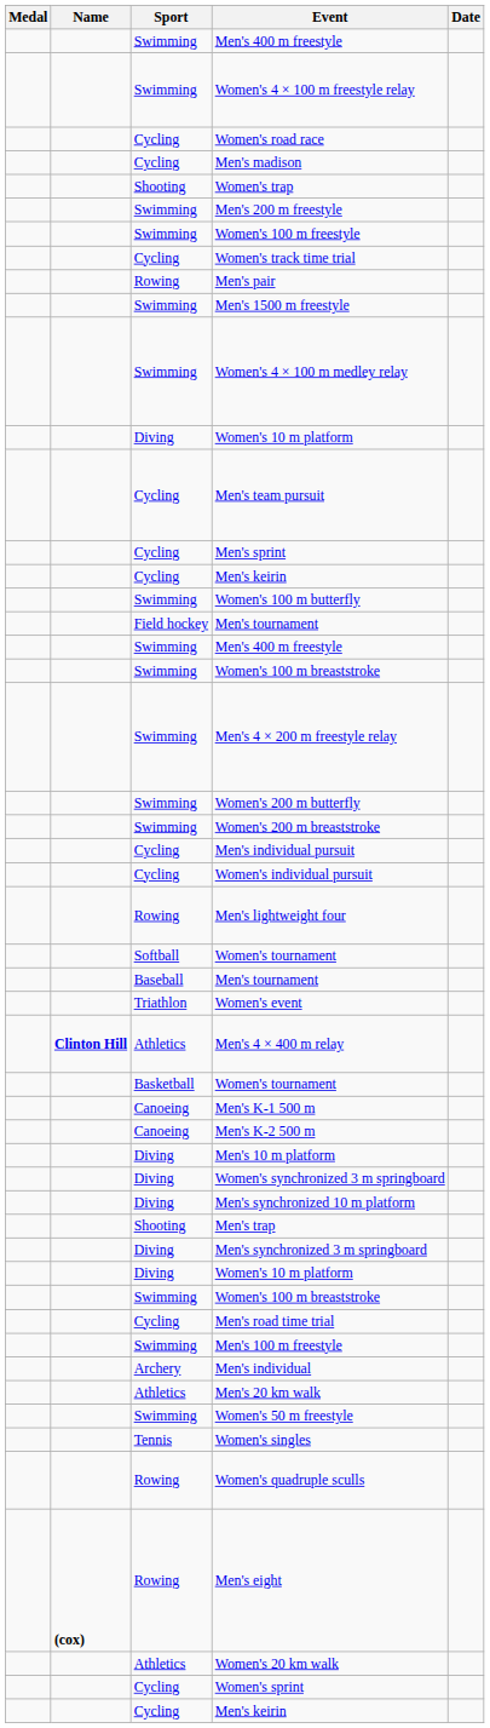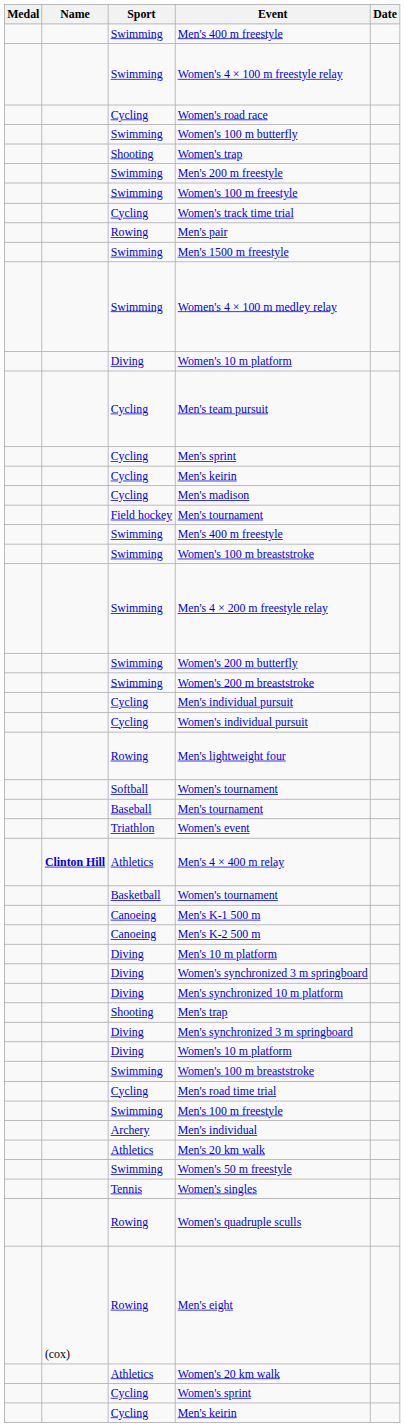 <table class="wikitable sortable" style="font-size: 95%;">
 <tr>
 <th>Medal</th>
 <th>Name</th>
 <th>Sport</th>
 <th>Event</th>
 <th>Date</th>
 </tr>
 <tr>
 <td></td>
 <td></td>
 <td><a href='#'>Swimming</a></td>
 <td><a href='#'>Men's 400 m freestyle</a></td>
 <td></td>
 </tr>
 <tr>
 <td></td>
 <td><br><br><br><br></td>
 <td><a href='#'>Swimming</a></td>
 <td><a href='#'>Women's 4 × 100 m freestyle relay</a></td>
 <td></td>
 </tr>
 <tr>
 <td></td>
 <td></td>
 <td><a href='#'>Cycling</a></td>
 <td><a href='#'>Women's road race</a></td>
 <td></td>
 </tr>
 <tr>
 <td></td>
-<td><br></td>
-<td><a href='#'>Cycling</a></td>
-<td><a href='#'>Men's madison</a></td>
+<td></td>
+<td><a href='#'>Swimming</a></td>
+<td><a href='#'>Women's 100 m butterfly</a></td>
 <td></td>
 </tr>
 <tr>
 <td></td>
 <td></td>
 <td><a href='#'>Shooting</a></td>
 <td><a href='#'>Women's trap</a></td>
 <td></td>
 </tr>
 <tr>
 <td></td>
 <td></td>
 <td><a href='#'>Swimming</a></td>
 <td><a href='#'>Men's 200 m freestyle</a></td>
 <td></td>
 </tr>
 <tr>
 <td></td>
 <td></td>
 <td><a href='#'>Swimming</a></td>
 <td><a href='#'>Women's 100 m freestyle</a></td>
 <td></td>
 </tr>
 <tr>
 <td></td>
 <td></td>
 <td><a href='#'>Cycling</a></td>
 <td><a href='#'>Women's track time trial</a></td>
 <td></td>
 </tr>
 <tr>
 <td></td>
 <td><br></td>
 <td><a href='#'>Rowing</a></td>
 <td><a href='#'>Men's pair</a></td>
 <td></td>
 </tr>
 <tr>
 <td></td>
 <td></td>
 <td><a href='#'>Swimming</a></td>
 <td><a href='#'>Men's 1500 m freestyle</a></td>
 <td></td>
 </tr>
 <tr>
 <td></td>
 <td><br><br><br><br><br><br></td>
 <td><a href='#'>Swimming</a></td>
 <td><a href='#'>Women's 4 × 100 m medley relay</a></td>
 <td></td>
 </tr>
 <tr>
 <td></td>
 <td></td>
 <td><a href='#'>Diving</a></td>
 <td><a href='#'>Women's 10 m platform</a></td>
 <td></td>
 </tr>
 <tr>
 <td></td>
 <td><br><br><br><br><br></td>
 <td><a href='#'>Cycling</a></td>
 <td><a href='#'>Men's team pursuit</a></td>
 <td></td>
 </tr>
 <tr>
 <td></td>
 <td></td>
 <td><a href='#'>Cycling</a></td>
 <td><a href='#'>Men's sprint</a></td>
 <td></td>
 </tr>
 <tr>
 <td></td>
 <td></td>
 <td><a href='#'>Cycling</a></td>
 <td><a href='#'>Men's keirin</a></td>
 <td></td>
 </tr>
 <tr>
 <td></td>
-<td></td>
-<td><a href='#'>Swimming</a></td>
-<td><a href='#'>Women's 100 m butterfly</a></td>
+<td><br></td>
+<td><a href='#'>Cycling</a></td>
+<td><a href='#'>Men's madison</a></td>
 <td></td>
 </tr>
 <tr>
 <td></td>
 <td><br></td>
 <td><a href='#'>Field hockey</a></td>
 <td><a href='#'>Men's tournament</a></td>
 <td></td>
 </tr>
 <tr>
 <td></td>
 <td></td>
 <td><a href='#'>Swimming</a></td>
 <td><a href='#'>Men's 400 m freestyle</a></td>
 <td></td>
 </tr>
 <tr>
 <td></td>
 <td></td>
 <td><a href='#'>Swimming</a></td>
 <td><a href='#'>Women's 100 m breaststroke</a></td>
 <td></td>
 </tr>
 <tr>
 <td></td>
 <td><br><br><br><br><br><br></td>
 <td><a href='#'>Swimming</a></td>
 <td><a href='#'>Men's 4 × 200 m freestyle relay</a></td>
 <td></td>
 </tr>
 <tr>
 <td></td>
 <td></td>
 <td><a href='#'>Swimming</a></td>
 <td><a href='#'>Women's 200 m butterfly</a></td>
 <td></td>
 </tr>
 <tr>
 <td></td>
 <td></td>
 <td><a href='#'>Swimming</a></td>
 <td><a href='#'>Women's 200 m breaststroke</a></td>
 <td></td>
 </tr>
 <tr>
 <td></td>
 <td></td>
 <td><a href='#'>Cycling</a></td>
 <td><a href='#'>Men's individual pursuit</a></td>
 <td></td>
 </tr>
 <tr>
 <td></td>
 <td></td>
 <td><a href='#'>Cycling</a></td>
 <td><a href='#'>Women's individual pursuit</a></td>
 <td></td>
 </tr>
 <tr>
 <td></td>
 <td><br><br><br></td>
 <td><a href='#'>Rowing</a></td>
 <td><a href='#'>Men's lightweight four</a></td>
 <td></td>
 </tr>
 <tr>
 <td></td>
 <td><br></td>
 <td><a href='#'>Softball</a></td>
 <td><a href='#'>Women's tournament</a></td>
 <td></td>
 </tr>
 <tr>
 <td></td>
 <td><br></td>
 <td><a href='#'>Baseball</a></td>
 <td><a href='#'>Men's tournament</a></td>
 <td></td>
 </tr>
 <tr>
 <td></td>
 <td></td>
 <td><a href='#'>Triathlon</a></td>
 <td><a href='#'>Women's event</a></td>
 <td></td>
 </tr>
 <tr>
 <td></td>
 <td><strong><br><a href='#'>Clinton Hill</a><br><br></strong></td>
 <td><a href='#'>Athletics</a></td>
 <td><a href='#'>Men's 4 × 400 m relay</a></td>
 <td></td>
 </tr>
 <tr>
 <td></td>
 <td><br></td>
 <td><a href='#'>Basketball</a></td>
 <td><a href='#'>Women's tournament</a></td>
 <td></td>
 </tr>
 <tr>
 <td></td>
 <td></td>
 <td><a href='#'>Canoeing</a></td>
 <td><a href='#'>Men's K-1 500 m</a></td>
 <td></td>
 </tr>
 <tr>
 <td></td>
 <td><br></td>
 <td><a href='#'>Canoeing</a></td>
 <td><a href='#'>Men's K-2 500 m</a></td>
 <td></td>
 </tr>
 <tr>
 <td></td>
 <td></td>
 <td><a href='#'>Diving</a></td>
 <td><a href='#'>Men's 10 m platform</a></td>
 <td></td>
 </tr>
 <tr>
 <td></td>
 <td><br></td>
 <td><a href='#'>Diving</a></td>
 <td><a href='#'>Women's synchronized 3 m springboard</a></td>
 <td></td>
 </tr>
 <tr>
 <td></td>
 <td><br></td>
 <td><a href='#'>Diving</a></td>
 <td><a href='#'>Men's synchronized 10 m platform</a></td>
 <td></td>
 </tr>
 <tr>
 <td></td>
 <td></td>
 <td><a href='#'>Shooting</a></td>
 <td><a href='#'>Men's trap</a></td>
 <td></td>
 </tr>
 <tr>
 <td></td>
 <td><br></td>
 <td><a href='#'>Diving</a></td>
 <td><a href='#'>Men's synchronized 3 m springboard</a></td>
 <td></td>
 </tr>
 <tr>
 <td></td>
 <td></td>
 <td><a href='#'>Diving</a></td>
 <td><a href='#'>Women's 10 m platform</a></td>
 <td></td>
 </tr>
 <tr>
 <td></td>
 <td></td>
 <td><a href='#'>Swimming</a></td>
 <td><a href='#'>Women's 100 m breaststroke</a></td>
 <td></td>
 </tr>
 <tr>
 <td></td>
 <td></td>
 <td><a href='#'>Cycling</a></td>
 <td><a href='#'>Men's road time trial</a></td>
 <td></td>
 </tr>
 <tr>
 <td></td>
 <td></td>
 <td><a href='#'>Swimming</a></td>
 <td><a href='#'>Men's 100 m freestyle</a></td>
 <td></td>
 </tr>
 <tr>
 <td></td>
 <td></td>
 <td><a href='#'>Archery</a></td>
 <td><a href='#'>Men's individual</a></td>
 <td></td>
 </tr>
 <tr>
 <td></td>
 <td></td>
 <td><a href='#'>Athletics</a></td>
 <td><a href='#'>Men's 20 km walk</a></td>
 <td></td>
 </tr>
 <tr>
 <td></td>
 <td></td>
 <td><a href='#'>Swimming</a></td>
 <td><a href='#'>Women's 50 m freestyle</a></td>
 <td></td>
 </tr>
 <tr>
 <td></td>
 <td></td>
 <td><a href='#'>Tennis</a></td>
 <td><a href='#'>Women's singles</a></td>
 <td></td>
 </tr>
 <tr>
 <td></td>
 <td><br><br><br></td>
 <td><a href='#'>Rowing</a></td>
 <td><a href='#'>Women's quadruple sculls</a></td>
 <td></td>
 </tr>
 <tr>
 <td></td>
-<td><strong><br><br><br><br><br><br><br> (cox)<br></strong></td>
+<td><br><br><br><br><br><br><br> (cox)<br></td>
 <td><a href='#'>Rowing</a></td>
 <td><a href='#'>Men's eight</a></td>
 <td></td>
 </tr>
 <tr>
 <td></td>
 <td></td>
 <td><a href='#'>Athletics</a></td>
 <td><a href='#'>Women's 20 km walk</a></td>
 <td></td>
 </tr>
 <tr>
 <td></td>
 <td></td>
 <td><a href='#'>Cycling</a></td>
 <td><a href='#'>Women's sprint</a></td>
 <td></td>
 </tr>
 <tr>
 <td></td>
 <td></td>
 <td><a href='#'>Cycling</a></td>
 <td><a href='#'>Men's keirin</a></td>
 <td></td>
 </tr>
 </table>
